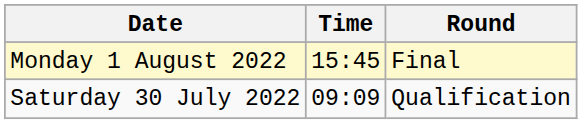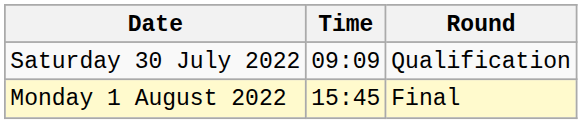 <table class = "wikitable">
 <tr>
 <th>Date</th>
 <th>Time</th>
 <th>Round</th>
 </tr>
 <tr>
+<td>Saturday 30 July 2022</td>
+<td>09:09</td>
+<td>Qualification</td>
+</tr>
+<tr>
 <td style=background:lemonchiffon>Monday 1 August 2022</td>
 <td style=background:lemonchiffon>15:45</td>
 <td style=background:lemonchiffon>Final</td>
 </tr>
-<tr>
-<td>Saturday 30 July 2022</td>
-<td>09:09</td>
-<td>Qualification</td>
-</tr>
 </table>
